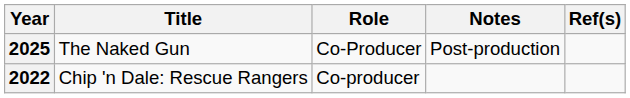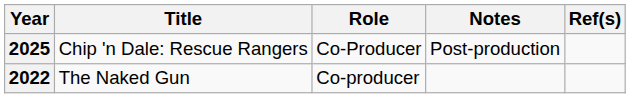 <table class="wikitable sortable">
 <tr>
 <th>Year</th>
 <th>Title</th>
 <th>Role</th>
 <th>Notes</th>
 <th><abbr>Ref(s)</abbr></th>
 </tr>
 <tr>
 <th>2025</th>
-<td><bdi>The Naked Gun</bdi></td>
+<td><bdi>Chip 'n Dale: Rescue Rangers</bdi></td>
 <td>Co-Producer</td>
 <td>Post-production</td>
 <td></td>
 </tr>
 <tr>
 <th>2022</th>
-<td><bdi>Chip 'n Dale: Rescue Rangers</bdi></td>
+<td><bdi>The Naked Gun</bdi></td>
 <td>Co-producer</td>
 <td></td>
 <td></td>
 </tr>
 </table>
